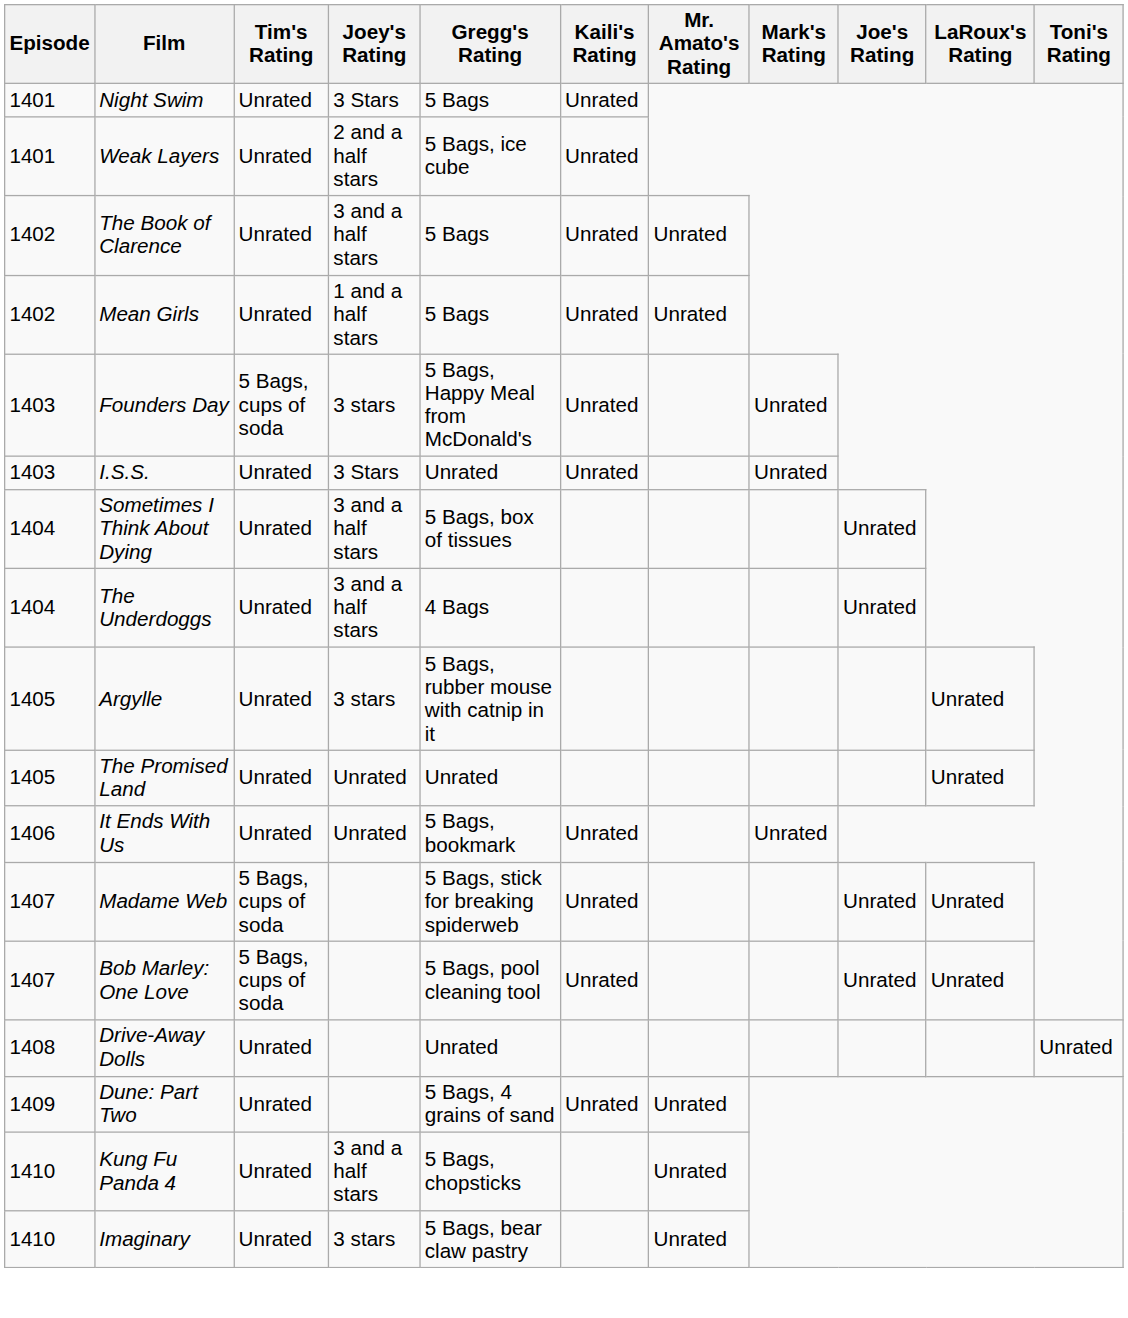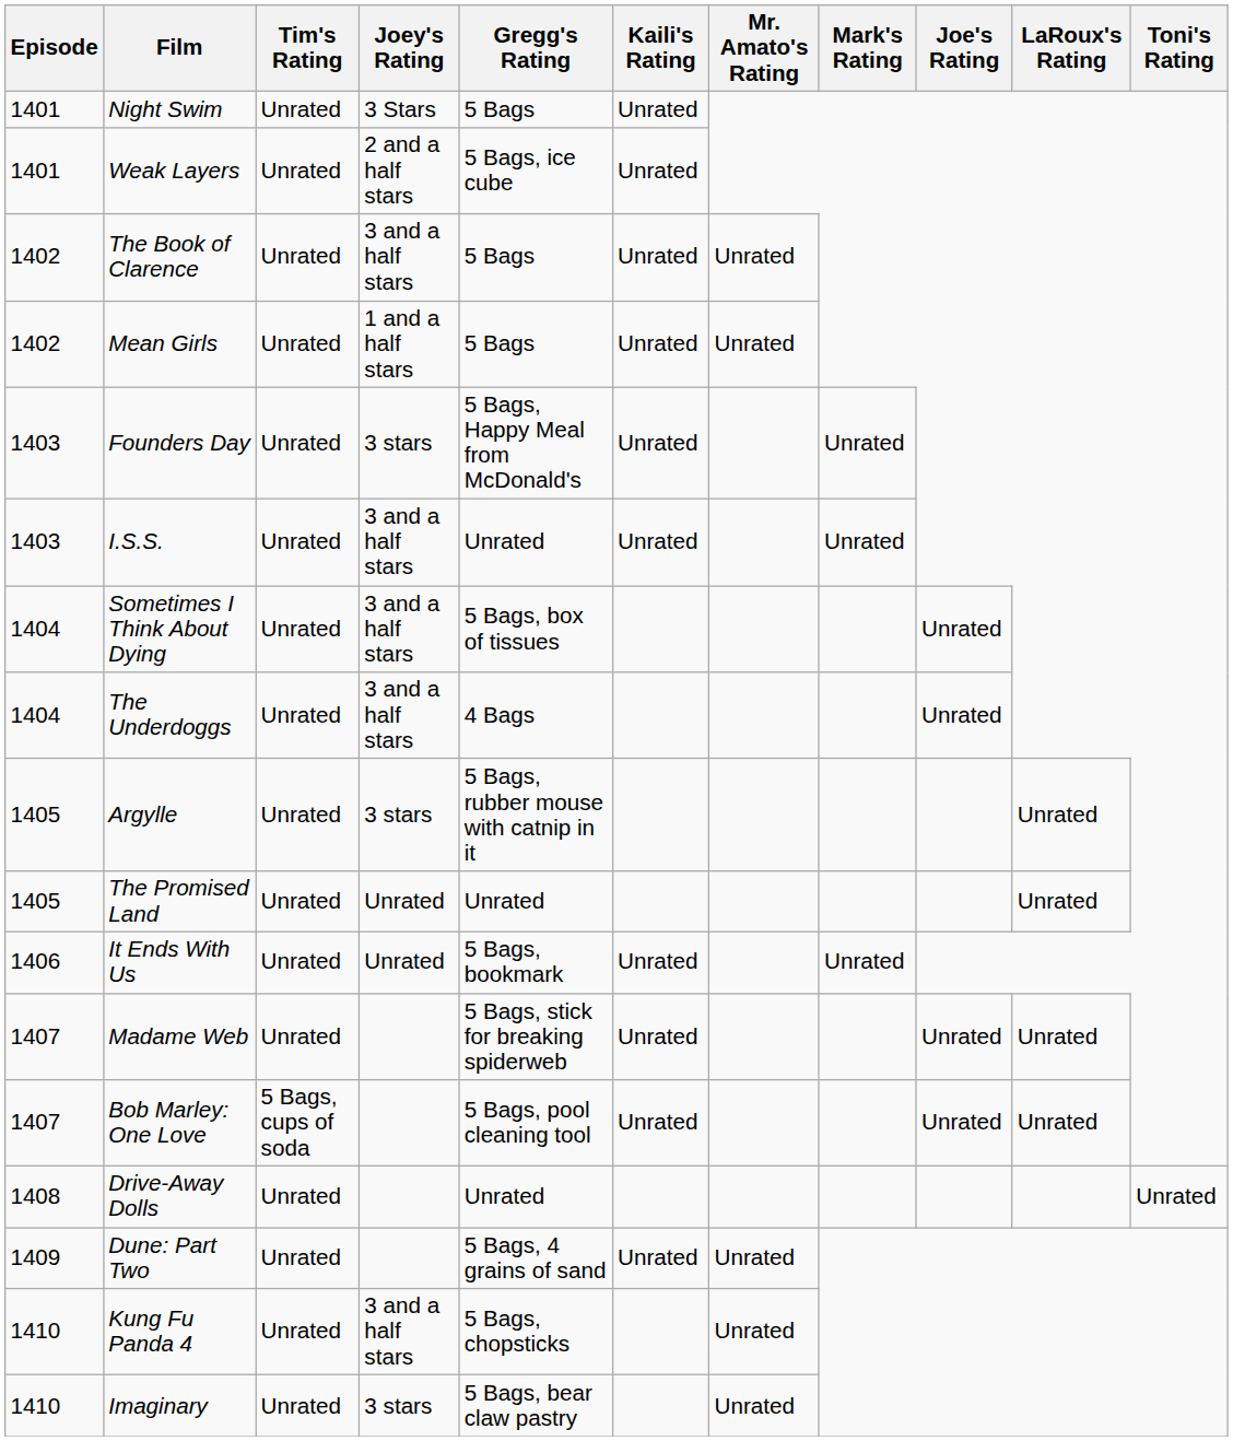 <table class="wikitable">
 <tr>
 <th>Episode</th>
 <th>Film</th>
 <th>Tim's Rating</th>
 <th>Joey's Rating</th>
 <th>Gregg's Rating</th>
 <th>Kaili's Rating</th>
 <th>Mr. Amato's Rating</th>
 <th>Mark's Rating</th>
 <th>Joe's Rating</th>
 <th>LaRoux's Rating</th>
 <th>Toni's Rating</th>
 </tr>
 <tr>
 <td>1401</td>
 <td><em>Night Swim</em></td>
 <td>Unrated</td>
 <td>3 Stars</td>
 <td>5 Bags</td>
 <td>Unrated</td>
 </tr>
 <tr>
 <td>1401</td>
 <td><em>Weak Layers</em></td>
 <td>Unrated</td>
 <td>2 and a half stars</td>
 <td>5 Bags, ice cube</td>
 <td>Unrated</td>
 </tr>
 <tr>
 <td>1402</td>
 <td><em>The Book of Clarence</em></td>
 <td>Unrated</td>
 <td>3 and a half stars</td>
 <td>5 Bags</td>
 <td>Unrated</td>
 <td>Unrated</td>
 </tr>
 <tr>
 <td>1402</td>
 <td><em>Mean Girls</em></td>
 <td>Unrated</td>
 <td>1 and a half stars</td>
 <td>5 Bags</td>
 <td>Unrated</td>
 <td>Unrated</td>
 </tr>
 <tr>
 <td>1403</td>
 <td><em>Founders Day</em></td>
-<td>5 Bags, cups of soda</td>
+<td>Unrated</td>
 <td>3 stars</td>
 <td>5 Bags, Happy Meal from McDonald's</td>
 <td>Unrated</td>
 <td></td>
 <td>Unrated</td>
 </tr>
 <tr>
 <td>1403</td>
 <td><em>I.S.S.</em></td>
 <td>Unrated</td>
-<td>3 Stars</td>
+<td>3 and a half stars</td>
 <td>Unrated</td>
 <td>Unrated</td>
 <td></td>
 <td>Unrated</td>
 </tr>
 <tr>
 <td>1404</td>
 <td><em>Sometimes I Think About Dying</em></td>
 <td>Unrated</td>
 <td>3 and a half stars</td>
 <td>5 Bags, box of tissues</td>
 <td></td>
 <td></td>
 <td></td>
 <td>Unrated</td>
 </tr>
 <tr>
 <td>1404</td>
 <td><em>The Underdoggs</em></td>
 <td>Unrated</td>
 <td>3 and a half stars</td>
 <td>4 Bags</td>
 <td></td>
 <td></td>
 <td></td>
 <td>Unrated</td>
 </tr>
 <tr>
 <td>1405</td>
 <td><em>Argylle</em></td>
 <td>Unrated</td>
 <td>3 stars</td>
 <td>5 Bags, rubber mouse with catnip in it</td>
 <td></td>
 <td></td>
 <td></td>
 <td></td>
 <td>Unrated</td>
 </tr>
 <tr>
 <td>1405</td>
 <td><em>The Promised Land</em></td>
 <td>Unrated</td>
 <td>Unrated</td>
 <td>Unrated</td>
 <td></td>
 <td></td>
 <td></td>
 <td></td>
 <td>Unrated</td>
 </tr>
 <tr>
 <td>1406</td>
 <td><em>It Ends With Us</em></td>
 <td>Unrated</td>
 <td>Unrated</td>
 <td>5 Bags, bookmark</td>
 <td>Unrated</td>
 <td></td>
 <td>Unrated</td>
 </tr>
 <tr>
 <td>1407</td>
 <td><em>Madame Web</em></td>
-<td>5 Bags, cups of soda</td>
+<td>Unrated</td>
 <td></td>
 <td>5 Bags, stick for breaking spiderweb</td>
 <td>Unrated</td>
 <td></td>
 <td></td>
 <td>Unrated</td>
 <td>Unrated</td>
 </tr>
 <tr>
 <td>1407</td>
 <td><em>Bob Marley: One Love</em></td>
 <td>5 Bags, cups of soda</td>
 <td></td>
 <td>5 Bags, pool cleaning tool</td>
 <td>Unrated</td>
 <td></td>
 <td></td>
 <td>Unrated</td>
 <td>Unrated</td>
 </tr>
 <tr>
 <td>1408</td>
 <td><em>Drive-Away Dolls</em></td>
 <td>Unrated</td>
 <td></td>
 <td>Unrated</td>
 <td></td>
 <td></td>
 <td></td>
 <td></td>
 <td></td>
 <td>Unrated</td>
 </tr>
 <tr>
 <td>1409</td>
 <td><em>Dune: Part Two</em></td>
 <td>Unrated</td>
 <td></td>
 <td>5 Bags, 4 grains of sand</td>
 <td>Unrated</td>
 <td>Unrated</td>
 </tr>
 <tr>
 <td>1410</td>
 <td><em>Kung Fu Panda 4</em></td>
 <td>Unrated</td>
 <td>3 and a half stars</td>
 <td>5 Bags, chopsticks</td>
 <td></td>
 <td>Unrated</td>
 </tr>
 <tr>
 <td>1410</td>
 <td><em>Imaginary</em></td>
 <td>Unrated</td>
 <td>3 stars</td>
 <td>5 Bags, bear claw pastry</td>
 <td></td>
 <td>Unrated</td>
 </tr>
 </table>
